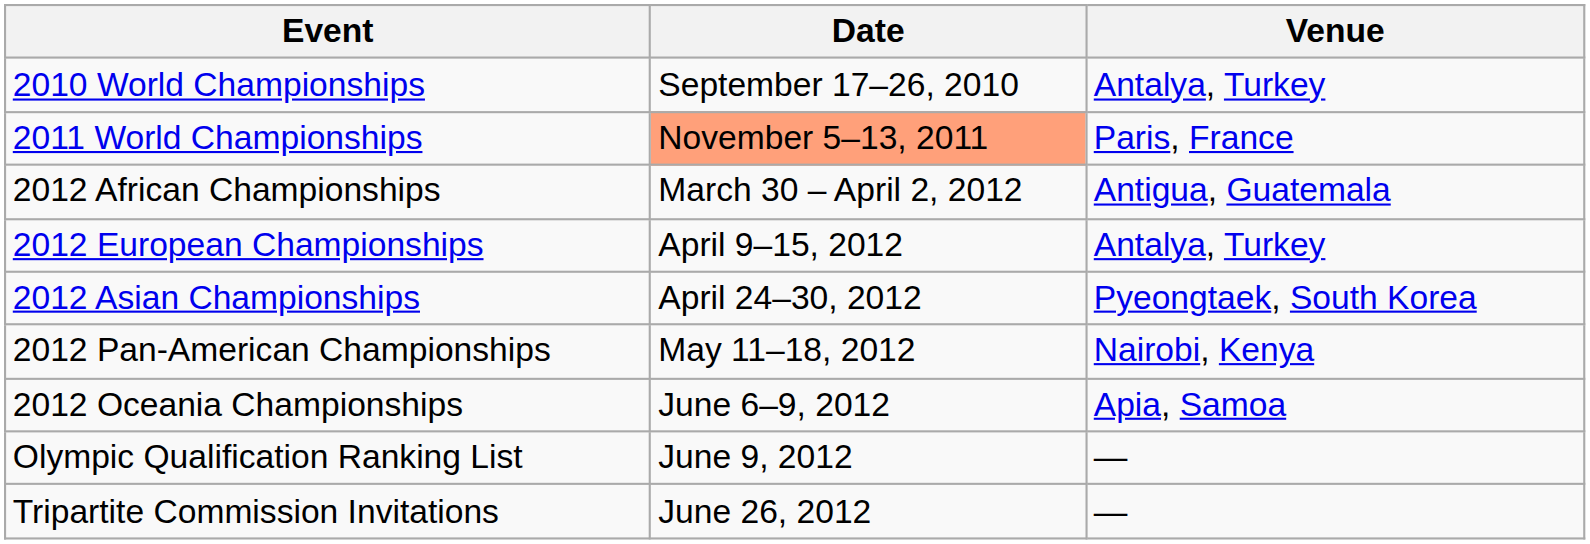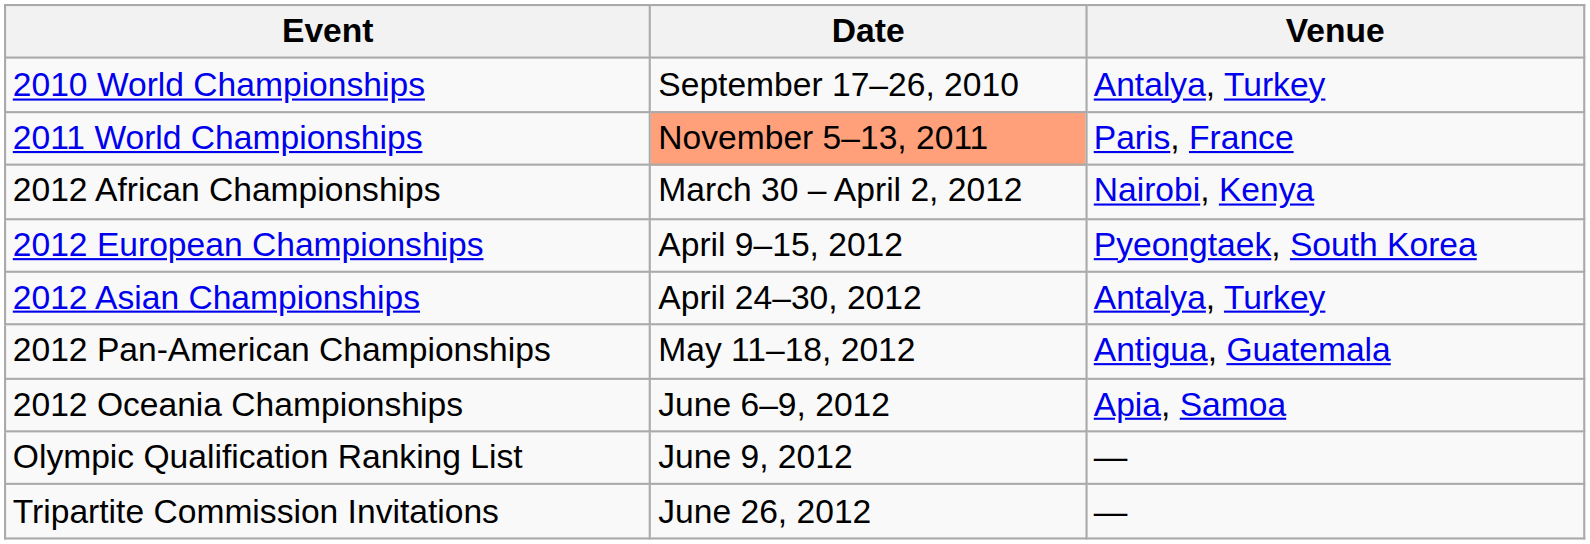 <table class="wikitable">
 <tr>
 <th width=300>Event</th>
 <th width=200>Date</th>
 <th width=230>Venue</th>
 </tr>
 <tr>
 <td><a href='#'>2010 World Championships</a></td>
 <td>September 17–26, 2010</td>
 <td> <a href='#'>Antalya</a>, <a href='#'>Turkey</a></td>
 </tr>
 <tr>
 <td><a href='#'>2011 World Championships</a></td>
 <td style="background: lightsalmon;">November 5–13, 2011</td>
 <td> <a href='#'>Paris</a>, <a href='#'>France</a></td>
 </tr>
 <tr>
 <td>2012 African Championships</td>
 <td>March 30 – April 2, 2012</td>
-<td> <a href='#'>Antigua</a>, <a href='#'>Guatemala</a></td>
+<td> <a href='#'>Nairobi</a>, <a href='#'>Kenya</a></td>
 </tr>
 <tr>
 <td><a href='#'>2012 European Championships</a></td>
 <td>April 9–15, 2012</td>
-<td> <a href='#'>Antalya</a>, <a href='#'>Turkey</a></td>
+<td> <a href='#'>Pyeongtaek</a>, <a href='#'>South Korea</a></td>
 </tr>
 <tr>
 <td><a href='#'>2012 Asian Championships</a></td>
 <td>April 24–30, 2012</td>
-<td> <a href='#'>Pyeongtaek</a>, <a href='#'>South Korea</a></td>
+<td> <a href='#'>Antalya</a>, <a href='#'>Turkey</a></td>
 </tr>
 <tr>
 <td>2012 Pan-American Championships</td>
 <td>May 11–18, 2012</td>
-<td> <a href='#'>Nairobi</a>, <a href='#'>Kenya</a></td>
+<td> <a href='#'>Antigua</a>, <a href='#'>Guatemala</a></td>
 </tr>
 <tr>
 <td>2012 Oceania Championships</td>
 <td>June 6–9, 2012</td>
 <td> <a href='#'>Apia</a>, <a href='#'>Samoa</a></td>
 </tr>
 <tr>
 <td>Olympic Qualification Ranking List</td>
 <td>June 9, 2012</td>
 <td>—</td>
 </tr>
 <tr>
 <td>Tripartite Commission Invitations</td>
 <td>June 26, 2012</td>
 <td>—</td>
 </tr>
 </table>
